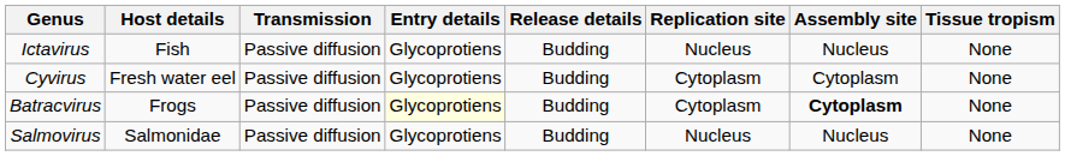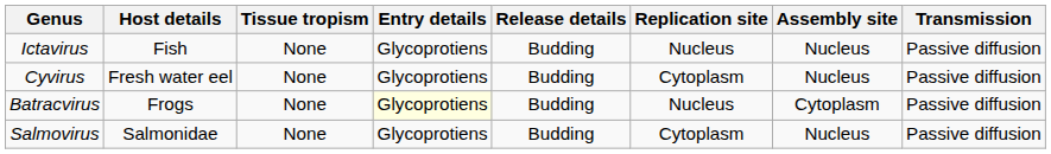 <table class="wikitable sortable" style="text-align:center">
 <tr>
 <th>Genus</th>
 <th>Host details</th>
-<th>Transmission</th>
+<th>Tissue tropism</th>
 <th>Entry details</th>
 <th>Release details</th>
 <th>Replication site</th>
 <th>Assembly site</th>
-<th>Tissue tropism</th>
+<th>Transmission</th>
 </tr>
 <tr>
 <td><em>Ictavirus</em></td>
 <td>Fish</td>
-<td>Passive diffusion</td>
+<td>None</td>
 <td>Glycoprotiens</td>
 <td>Budding</td>
 <td>Nucleus</td>
 <td>Nucleus</td>
-<td>None</td>
+<td>Passive diffusion</td>
 </tr>
 <tr>
 <td><em>Cyvirus</em></td>
 <td>Fresh water eel</td>
-<td>Passive diffusion</td>
+<td>None</td>
 <td>Glycoprotiens</td>
 <td>Budding</td>
 <td>Cytoplasm</td>
-<td>Cytoplasm</td>
-<td>None</td>
+<td>Nucleus</td>
+<td>Passive diffusion</td>
 </tr>
 <tr>
 <td><em>Batracvirus</em></td>
 <td>Frogs</td>
-<td>Passive diffusion</td>
+<td>None</td>
 <td style="background: lightyellow;">Glycoprotiens</td>
 <td>Budding</td>
+<td>Nucleus</td>
 <td>Cytoplasm</td>
-<td><strong>Cytoplasm</strong></td>
-<td>None</td>
+<td>Passive diffusion</td>
 </tr>
 <tr>
 <td><em>Salmovirus</em></td>
 <td>Salmonidae</td>
-<td>Passive diffusion</td>
+<td>None</td>
 <td>Glycoprotiens</td>
 <td>Budding</td>
+<td>Cytoplasm</td>
 <td>Nucleus</td>
-<td>Nucleus</td>
-<td>None</td>
+<td>Passive diffusion</td>
 </tr>
 </table>
